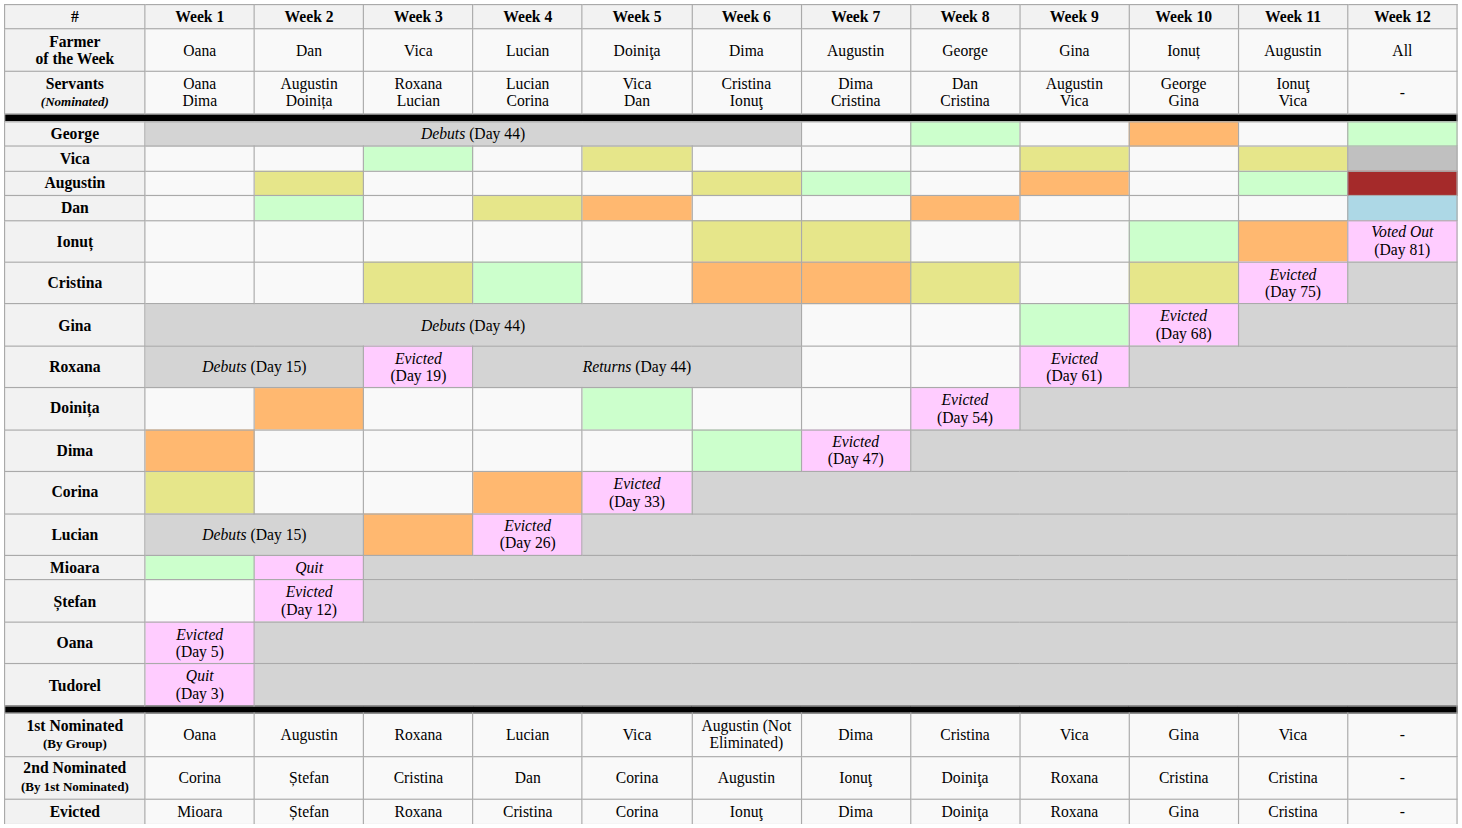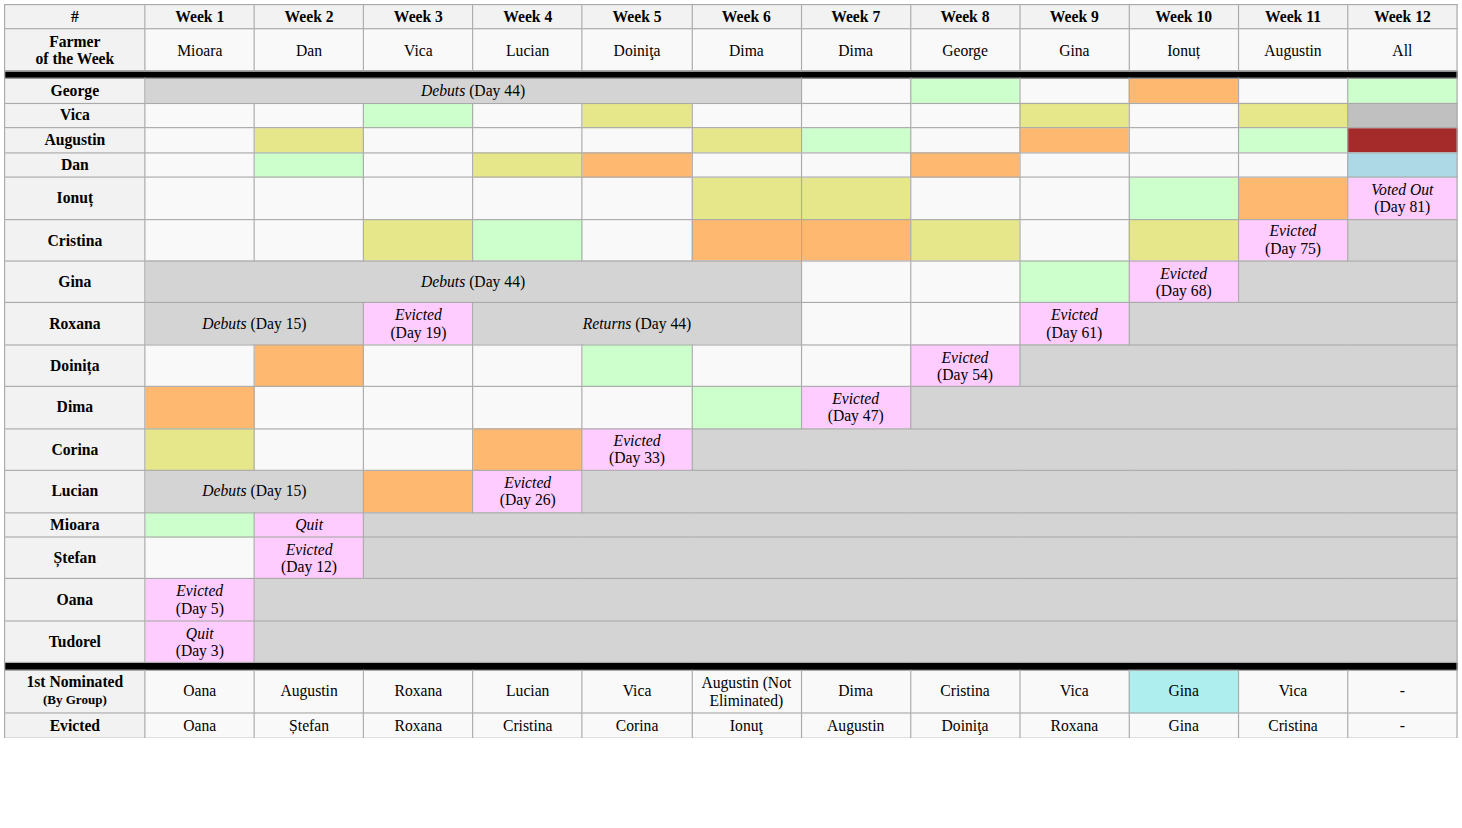 <table class="wikitable" style="text-align:center; font-size:85%; width:100%; line-height:15px;">
 <tr>
 <th style="width: 9%">#</th>
 <th style="width:7%">Week 1</th>
 <th style="width:7%">Week 2</th>
 <th style="width:7%">Week 3</th>
 <th style="width:7%">Week 4</th>
 <th style="width:7%">Week 5</th>
 <th style="width:7%">Week 6</th>
 <th style="width:7%">Week 7</th>
 <th style="width:7%">Week 8</th>
 <th style="width:7%">Week 9</th>
 <th style="width:7%">Week 10</th>
 <th style="width:7%">Week 11</th>
 <th style="width:7%">Week 12</th>
 </tr>
 <tr>
 <th>Farmer<br>of the Week</th>
-<td>Oana</td>
+<td>Mioara</td>
 <td>Dan</td>
 <td>Vica</td>
 <td>Lucian</td>
 <td>Doiniţa</td>
 <td>Dima</td>
-<td>Augustin</td>
+<td>Dima</td>
 <td>George</td>
 <td>Gina</td>
 <td>Ionuț</td>
 <td>Augustin</td>
 <td>All</td>
-</tr>
-<tr>
-<th>Servants<br><small><em>(Nominated)</em></small></th>
-<td>Oana<br>Dima</td>
-<td>Augustin<br>Doinița</td>
-<td>Roxana<br>Lucian</td>
-<td>Lucian<br>Corina</td>
-<td>Vica<br>Dan</td>
-<td>Cristina<br>Ionuţ</td>
-<td>Dima<br>Cristina</td>
-<td>Dan<br>Cristina</td>
-<td>Augustin<br>Vica</td>
-<td>George<br>Gina</td>
-<td>Ionuţ<br>Vica</td>
-<td>-</td>
 </tr>
 <tr>
 <th style="background:#000" colspan="13"></th>
 </tr>
 <tr>
 <th>George</th>
 <td colspan="6" style="background:#d4d4d4;"><em>Debuts</em> (Day 44)</td>
 <td></td>
 <td style="background:#cfc;"></td>
 <td></td>
 <td style="background:#ffb870;"></td>
 <td></td>
 <td style="background:#cfc;"></td>
 </tr>
 <tr>
 <th>Vica</th>
 <td></td>
 <td></td>
 <td style="background:#cfc;"></td>
 <td></td>
 <td style="background:#e6e68a;"></td>
 <td></td>
 <td></td>
 <td></td>
 <td style="background:#e6e68a;"></td>
 <td></td>
 <td style="background:#e6e68a;"></td>
 <td style="background:silver;"></td>
 </tr>
 <tr>
 <th>Augustin</th>
 <td></td>
 <td style="background:#e6e68a;"></td>
 <td></td>
 <td></td>
 <td></td>
 <td style="background:#e6e68a;"></td>
 <td style="background:#cfc;"></td>
 <td></td>
 <td style="background:#ffb870;"></td>
 <td></td>
 <td style="background:#cfc;"></td>
 <td style="background:brown;"></td>
 </tr>
 <tr>
 <th>Dan</th>
 <td></td>
 <td style="background:#cfc;"></td>
 <td></td>
 <td style="background:#e6e68a;"></td>
 <td style="background:#ffb870;"></td>
 <td></td>
 <td></td>
 <td style="background:#ffb870;"></td>
 <td></td>
 <td></td>
 <td></td>
 <td style="background:#add8e6;"></td>
 </tr>
 <tr>
 <th>Ionuț</th>
 <td></td>
 <td></td>
 <td></td>
 <td></td>
 <td></td>
 <td style="background:#e6e68a;"></td>
 <td style="background:#e6e68a;"></td>
 <td></td>
 <td></td>
 <td style="background:#cfc;"></td>
 <td style="background:#ffb870;"></td>
 <td style="background:#fcf;"><em>Voted Out</em><br>(Day 81)</td>
 </tr>
 <tr>
 <th>Cristina</th>
 <td></td>
 <td></td>
 <td style="background:#e6e68a;"></td>
 <td style="background:#cfc;"></td>
 <td></td>
 <td style="background:#ffb870;"></td>
 <td style="background:#ffb870;"></td>
 <td style="background:#e6e68a;"></td>
 <td></td>
 <td style="background:#e6e68a;"></td>
 <td style="background:#fcf;"><em>Evicted</em><br>(Day 75)</td>
 <td style="background:#d4d4d4;"></td>
 </tr>
 <tr>
 <th>Gina</th>
 <td colspan="6" style="background:#d4d4d4;"><em>Debuts</em> (Day 44)</td>
 <td></td>
 <td></td>
 <td style="background:#cfc;"></td>
 <td style="background:#fcf;"><em>Evicted</em><br>(Day 68)</td>
 <td colspan="2" style="background:#d4d4d4;"></td>
 </tr>
 <tr>
 <th>Roxana</th>
 <td colspan="2" style="background:#d4d4d4;"><em>Debuts</em> (Day 15)</td>
 <td style="background:#fcf;"><em>Evicted</em><br>(Day 19)</td>
 <td colspan="3" style="background:#d4d4d4;"><em>Returns</em> (Day 44)</td>
 <td></td>
 <td></td>
 <td style="background:#fcf;"><em>Evicted</em><br>(Day 61)</td>
 <td colspan="3" style="background:#d4d4d4;"></td>
 </tr>
 <tr>
 <th>Doinița</th>
 <td></td>
 <td style="background:#ffb870;"></td>
 <td></td>
 <td></td>
 <td style="background:#cfc;"></td>
 <td></td>
 <td></td>
 <td style="background:#fcf;"><em>Evicted</em><br>(Day 54)</td>
 <td colspan="4" style="background:#d4d4d4;"></td>
 </tr>
 <tr>
 <th>Dima</th>
 <td style="background:#ffb870;"></td>
 <td></td>
 <td></td>
 <td></td>
 <td></td>
 <td style="background:#cfc;"></td>
 <td style="background:#fcf;"><em>Evicted</em><br>(Day 47)</td>
 <td colspan="5" style="background:#d4d4d4;"></td>
 </tr>
 <tr>
 <th>Corina</th>
 <td style="background:#e6e68a;"></td>
 <td></td>
 <td></td>
 <td style="background:#ffb870;"></td>
 <td style="background:#fcf;"><em>Evicted</em><br>(Day 33)</td>
 <td colspan="7" style="background:#d4d4d4;"></td>
 </tr>
 <tr>
 <th>Lucian</th>
 <td colspan="2" style="background:#d4d4d4;"><em>Debuts</em> (Day 15)</td>
 <td style="background:#ffb870;"></td>
 <td style="background:#fcf;"><em>Evicted</em><br>(Day 26)</td>
 <td colspan="8" style="background:#d4d4d4;"></td>
 </tr>
 <tr>
 <th>Mioara</th>
 <td style="background:#cfc;"></td>
 <td style="background:#fcf;"><em>Quit</em><br></td>
 <td colspan="10" style="background:#d4d4d4;"></td>
 </tr>
 <tr>
 <th>Ștefan</th>
 <td></td>
 <td style="background:#fcf;"><em>Evicted</em><br>(Day 12)</td>
 <td colspan="10" style="background:#d4d4d4;"></td>
 </tr>
 <tr>
 <th>Oana</th>
 <td style="background:#fcf;"><em>Evicted</em><br>(Day 5)</td>
 <td colspan="11" style="background:#d4d4d4;"></td>
 </tr>
 <tr>
 <th>Tudorel</th>
 <td style="background:#fcf;"><em>Quit</em><br>(Day 3)</td>
 <td colspan="11" style="background:#d4d4d4;"></td>
 </tr>
 <tr>
 <th style="background:#000" colspan="13"></th>
 </tr>
 <tr>
 <th>1st Nominated<br><small>(By Group)</small></th>
 <td>Oana</td>
 <td>Augustin</td>
 <td>Roxana</td>
 <td>Lucian</td>
 <td>Vica</td>
 <td>Augustin (Not Eliminated)</td>
 <td>Dima</td>
 <td>Cristina</td>
 <td>Vica</td>
-<td>Gina</td>
+<td style="background: paleturquoise;">Gina</td>
 <td>Vica</td>
 <td>-</td>
 </tr>
 <tr>
-<th>2nd Nominated<br><small>(By 1st Nominated)</small></th>
-<td>Corina</td>
-<td>Ștefan</td>
-<td>Cristina</td>
-<td>Dan</td>
-<td>Corina</td>
-<td>Augustin</td>
-<td>Ionuţ</td>
-<td>Doiniţa</td>
-<td>Roxana</td>
-<td>Cristina</td>
-<td>Cristina</td>
-<td>-</td>
-</tr>
-<tr>
 <th>Evicted</th>
-<td>Mioara</td>
+<td>Oana</td>
 <td>Ștefan</td>
 <td>Roxana</td>
 <td>Cristina</td>
 <td>Corina</td>
 <td>Ionuţ</td>
-<td>Dima</td>
+<td>Augustin</td>
 <td>Doiniţa</td>
 <td>Roxana</td>
 <td>Gina</td>
 <td>Cristina</td>
 <td>-</td>
 </tr>
 </table>
